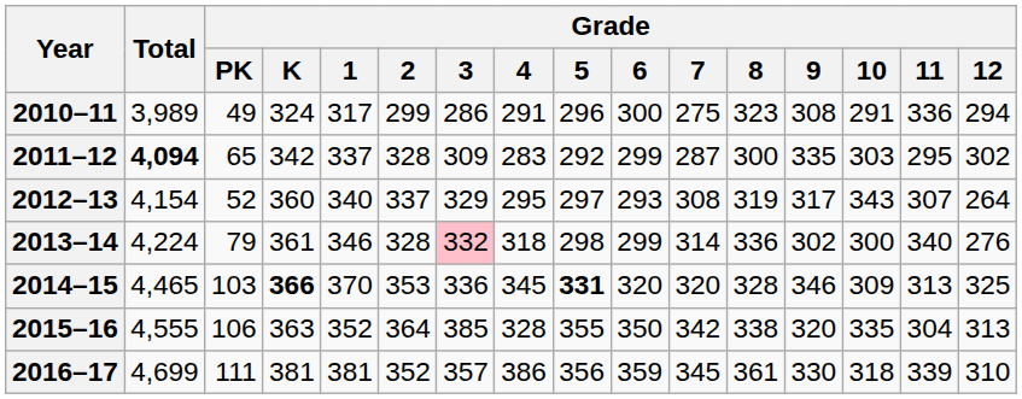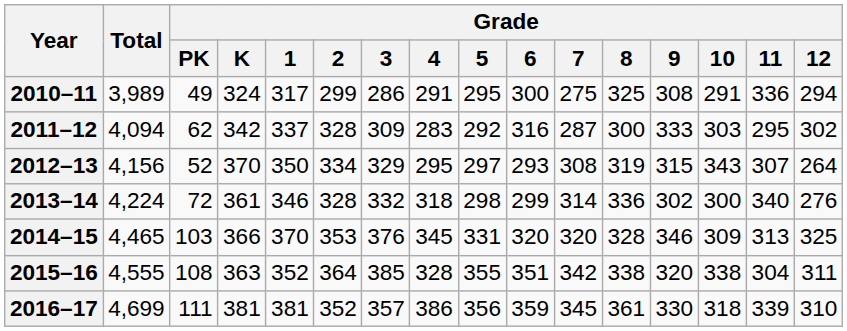 <table class=wikitable style="text-align:right;">
 <tr>
 <th rowspan=2>Year</th>
 <th rowspan=2>Total</th>
 <th colspan=14>Grade</th>
 </tr>
 <tr>
 <th>PK</th>
 <th>K</th>
 <th>1</th>
 <th>2</th>
 <th>3</th>
 <th>4</th>
 <th>5</th>
 <th>6</th>
 <th>7</th>
 <th>8</th>
 <th>9</th>
 <th>10</th>
 <th>11</th>
 <th>12</th>
 </tr>
 <tr>
 <th>2010–11</th>
 <td>3,989</td>
 <td>49</td>
 <td>324</td>
 <td>317</td>
 <td>299</td>
 <td>286</td>
 <td>291</td>
-<td>296</td>
+<td>295</td>
 <td>300</td>
 <td>275</td>
-<td>323</td>
+<td>325</td>
 <td>308</td>
 <td>291</td>
 <td>336</td>
 <td>294</td>
 </tr>
 <tr>
 <th>2011–12</th>
-<td><strong>4,094</strong></td>
-<td>65</td>
+<td>4,094</td>
+<td>62</td>
 <td>342</td>
 <td>337</td>
 <td>328</td>
 <td>309</td>
 <td>283</td>
 <td>292</td>
-<td>299</td>
+<td>316</td>
 <td>287</td>
 <td>300</td>
-<td>335</td>
+<td>333</td>
 <td>303</td>
 <td>295</td>
 <td>302</td>
 </tr>
 <tr>
 <th>2012–13</th>
-<td>4,154</td>
+<td>4,156</td>
 <td>52</td>
-<td>360</td>
-<td>340</td>
-<td>337</td>
+<td>370</td>
+<td>350</td>
+<td>334</td>
 <td>329</td>
 <td>295</td>
 <td>297</td>
 <td>293</td>
 <td>308</td>
 <td>319</td>
-<td>317</td>
+<td>315</td>
 <td>343</td>
 <td>307</td>
 <td>264</td>
 </tr>
 <tr>
 <th>2013–14</th>
 <td>4,224</td>
-<td>79</td>
+<td>72</td>
 <td>361</td>
 <td>346</td>
 <td>328</td>
-<td style="background: pink;">332</td>
+<td>332</td>
 <td>318</td>
 <td>298</td>
 <td>299</td>
 <td>314</td>
 <td>336</td>
 <td>302</td>
 <td>300</td>
 <td>340</td>
 <td>276</td>
 </tr>
 <tr>
 <th>2014–15</th>
 <td>4,465</td>
 <td>103</td>
-<td><strong>366</strong></td>
+<td>366</td>
 <td>370</td>
 <td>353</td>
-<td>336</td>
+<td>376</td>
 <td>345</td>
-<td><strong>331</strong></td>
+<td>331</td>
 <td>320</td>
 <td>320</td>
 <td>328</td>
 <td>346</td>
 <td>309</td>
 <td>313</td>
 <td>325</td>
 </tr>
 <tr>
 <th>2015–16</th>
 <td>4,555</td>
-<td>106</td>
+<td>108</td>
 <td>363</td>
 <td>352</td>
 <td>364</td>
 <td>385</td>
 <td>328</td>
 <td>355</td>
-<td>350</td>
+<td>351</td>
 <td>342</td>
 <td>338</td>
 <td>320</td>
-<td>335</td>
+<td>338</td>
 <td>304</td>
-<td>313</td>
+<td>311</td>
 </tr>
 <tr>
 <th>2016–17</th>
 <td>4,699</td>
 <td>111</td>
 <td>381</td>
 <td>381</td>
 <td>352</td>
 <td>357</td>
 <td>386</td>
 <td>356</td>
 <td>359</td>
 <td>345</td>
 <td>361</td>
 <td>330</td>
 <td>318</td>
 <td>339</td>
 <td>310</td>
 </tr>
 </table>
